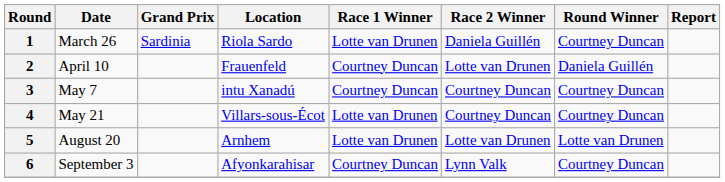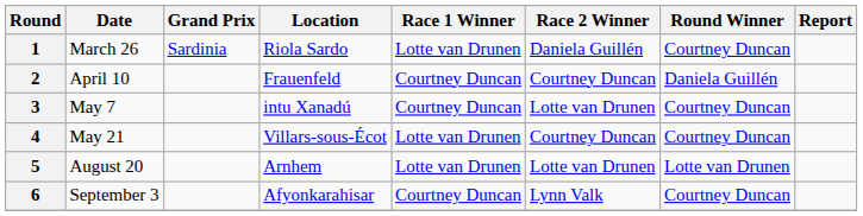 <table class="wikitable" style="font-size: 85%;">
 <tr>
 <th>Round</th>
 <th>Date</th>
 <th>Grand Prix</th>
 <th>Location</th>
 <th>Race 1 Winner</th>
 <th>Race 2 Winner</th>
 <th>Round Winner</th>
 <th>Report</th>
 </tr>
 <tr>
 <th>1</th>
 <td>March 26</td>
 <td> <a href='#'>Sardinia</a></td>
 <td><a href='#'>Riola Sardo</a></td>
 <td> <a href='#'>Lotte van Drunen</a></td>
 <td> <a href='#'>Daniela Guillén</a></td>
 <td> <a href='#'>Courtney Duncan</a></td>
 <td></td>
 </tr>
 <tr>
 <th>2</th>
 <td>April 10</td>
 <td></td>
 <td><a href='#'>Frauenfeld</a></td>
 <td> <a href='#'>Courtney Duncan</a></td>
-<td> <a href='#'>Lotte van Drunen</a></td>
+<td> <a href='#'>Courtney Duncan</a></td>
 <td> <a href='#'>Daniela Guillén</a></td>
 <td></td>
 </tr>
 <tr>
 <th>3</th>
 <td>May 7</td>
 <td></td>
 <td><a href='#'>intu Xanadú</a></td>
 <td> <a href='#'>Courtney Duncan</a></td>
-<td> <a href='#'>Courtney Duncan</a></td>
+<td> <a href='#'>Lotte van Drunen</a></td>
 <td> <a href='#'>Courtney Duncan</a></td>
 <td></td>
 </tr>
 <tr>
 <th>4</th>
 <td>May 21</td>
 <td></td>
 <td><a href='#'>Villars-sous-Écot</a></td>
 <td> <a href='#'>Lotte van Drunen</a></td>
 <td> <a href='#'>Courtney Duncan</a></td>
 <td> <a href='#'>Courtney Duncan</a></td>
 <td></td>
 </tr>
 <tr>
 <th>5</th>
 <td>August 20</td>
 <td></td>
 <td><a href='#'>Arnhem</a></td>
 <td> <a href='#'>Lotte van Drunen</a></td>
 <td> <a href='#'>Lotte van Drunen</a></td>
 <td> <a href='#'>Lotte van Drunen</a></td>
 <td></td>
 </tr>
 <tr>
 <th>6</th>
 <td>September 3</td>
 <td></td>
 <td><a href='#'>Afyonkarahisar</a></td>
 <td> <a href='#'>Courtney Duncan</a></td>
 <td> <a href='#'>Lynn Valk</a></td>
 <td> <a href='#'>Courtney Duncan</a></td>
 <td></td>
 </tr>
 <tr>
 </tr>
 </table>
